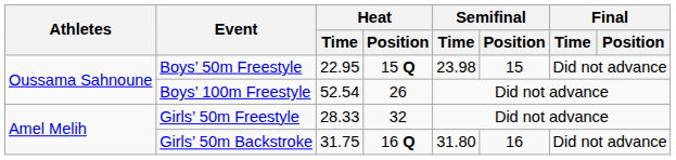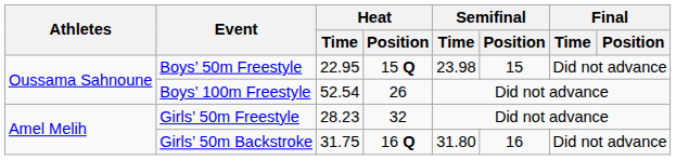 <table class="wikitable" border="1" style="font-size:90%">
 <tr>
 <th rowspan=2>Athletes</th>
 <th rowspan=2>Event</th>
 <th colspan=2>Heat</th>
 <th colspan=2>Semifinal</th>
 <th colspan=2>Final</th>
 </tr>
 <tr>
 <th>Time</th>
 <th>Position</th>
 <th>Time</th>
 <th>Position</th>
 <th>Time</th>
 <th>Position</th>
 </tr>
 <tr>
 <td rowspan=2><a href='#'>Oussama Sahnoune</a></td>
 <td><a href='#'>Boys’ 50m Freestyle</a></td>
 <td align=center>22.95</td>
 <td align=center>15 <strong>Q</strong></td>
 <td align=center>23.98</td>
 <td align=center>15</td>
 <td colspan="2" align=center>Did not advance</td>
 </tr>
 <tr>
 <td><a href='#'>Boys’ 100m Freestyle</a></td>
 <td align=center>52.54</td>
 <td align=center>26</td>
 <td colspan="4" align=center>Did not advance</td>
 </tr>
 <tr>
 <td rowspan=2><a href='#'>Amel Melih</a></td>
 <td><a href='#'>Girls’ 50m Freestyle</a></td>
-<td align=center>28.33</td>
+<td align=center>28.23</td>
 <td align=center>32</td>
 <td colspan="4" align=center>Did not advance</td>
 </tr>
 <tr>
 <td><a href='#'>Girls’ 50m Backstroke</a></td>
 <td align=center>31.75</td>
 <td align=center>16 <strong>Q</strong></td>
 <td align=center>31.80</td>
 <td align=center>16</td>
 <td colspan="2" align=center>Did not advance</td>
 </tr>
 </table>
